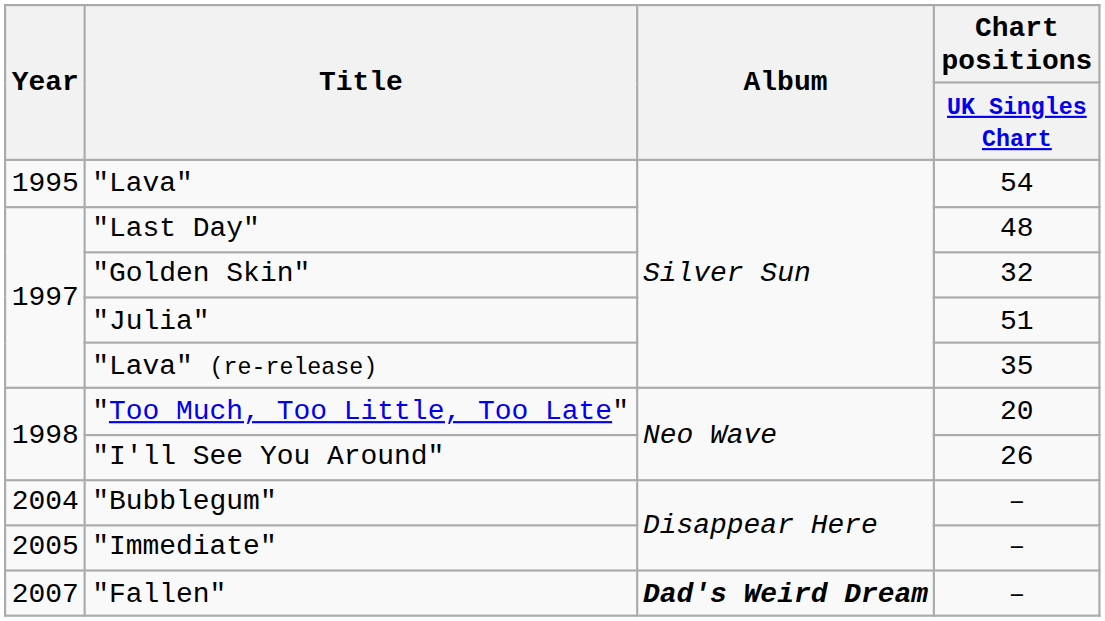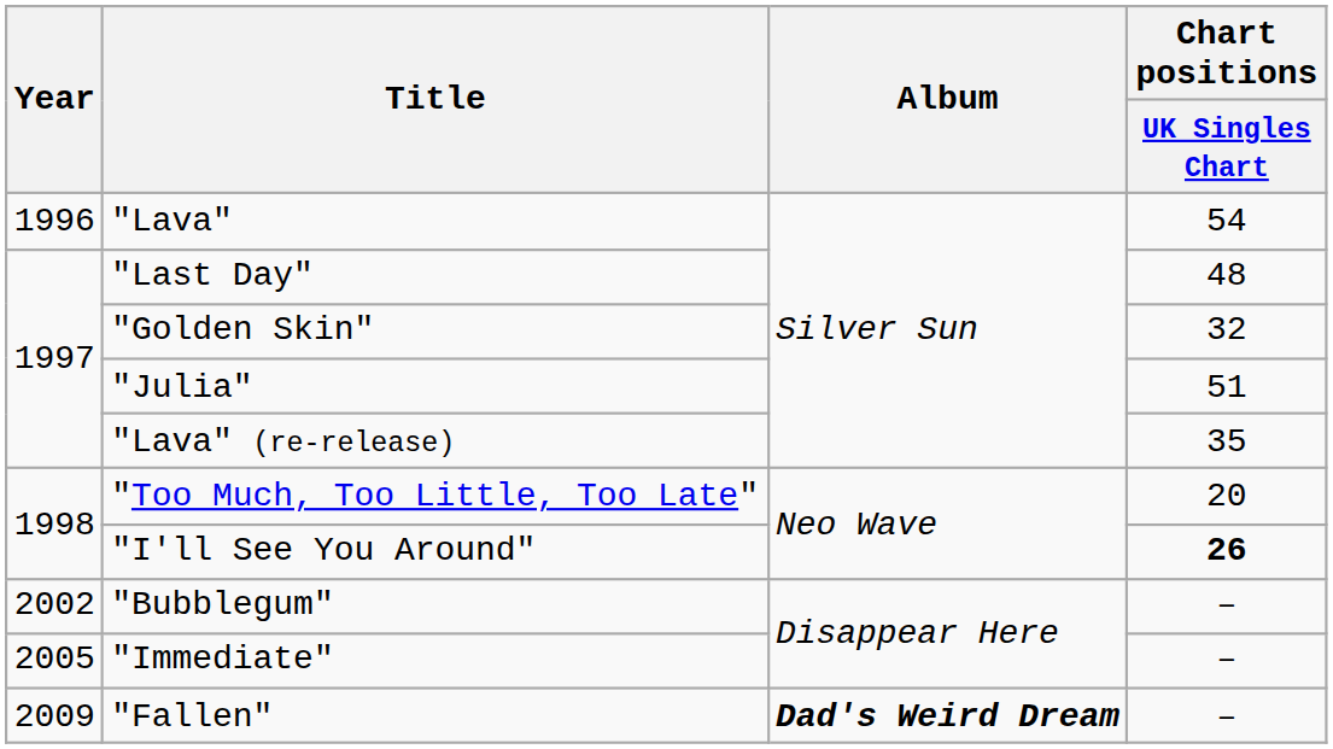 <table class="wikitable" style=text-align:center;>
 <tr>
 <th rowspan="2">Year</th>
 <th rowspan="2" style="width:250px;">Title</th>
 <th rowspan="2">Album</th>
 <th>Chart positions</th>
 </tr>
 <tr>
 <th width="35"><small><a href='#'>UK Singles Chart</a></small></th>
 </tr>
 <tr>
-<td>1995</td>
+<td>1996</td>
 <td align="left">"Lava"</td>
 <td style="text-align:left;" rowspan="5"><em>Silver Sun</em></td>
 <td>54</td>
 </tr>
 <tr>
 <td rowspan="4">1997</td>
 <td align="left">"Last Day"</td>
 <td>48</td>
 </tr>
 <tr>
 <td align="left">"Golden Skin"</td>
 <td>32</td>
 </tr>
 <tr>
 <td align="left">"Julia"</td>
 <td>51</td>
 </tr>
 <tr>
 <td align="left">"Lava" <small>(re-release)</small></td>
 <td>35</td>
 </tr>
 <tr>
 <td rowspan="2">1998</td>
 <td align="left">"<a href='#'>Too Much, Too Little, Too Late</a>"</td>
 <td style="text-align:left;" rowspan="2"><em>Neo Wave</em></td>
 <td>20</td>
 </tr>
 <tr>
 <td align="left">"I'll See You Around"</td>
-<td>26</td>
+<td><strong>26</strong></td>
 </tr>
 <tr>
-<td>2004</td>
+<td>2002</td>
 <td align="left">"Bubblegum"</td>
 <td style="text-align:left;" rowspan="2"><em>Disappear Here</em></td>
 <td>–</td>
 </tr>
 <tr>
 <td>2005</td>
 <td align="left">"Immediate"</td>
 <td>–</td>
 </tr>
 <tr>
-<td>2007</td>
+<td>2009</td>
 <td align="left">"Fallen"</td>
 <td align="left"><strong><em>Dad's Weird Dream</em></strong></td>
 <td>–</td>
 </tr>
 </table>
